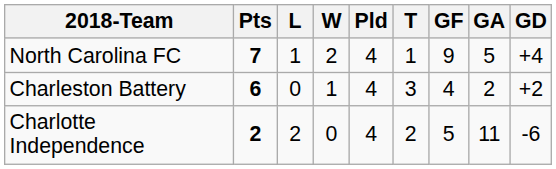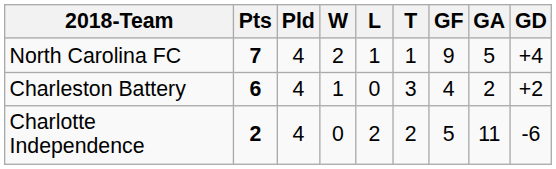 <table class="wikitable" style="text-align: center;">
 <tr>
 <th width="165">2018-Team</th>
 <th width="20">Pts</th>
+<th width="20">Pld</th>
+<th width="20">W</th>
 <th width="20">L</th>
-<th width="20">W</th>
-<th width="20">Pld</th>
 <th width="20">T</th>
 <th width="20">GF</th>
 <th width="20">GA</th>
 <th width="20">GD</th>
 </tr>
 <tr>
 <td style="text-align:left;">North Carolina FC</td>
 <td><strong>7</strong></td>
+<td>4</td>
+<td>2</td>
 <td>1</td>
-<td>2</td>
-<td>4</td>
 <td>1</td>
 <td>9</td>
 <td>5</td>
 <td>+4</td>
 </tr>
 <tr>
 <td style="text-align:left;">Charleston Battery</td>
 <td><strong>6</strong></td>
+<td>4</td>
+<td>1</td>
 <td>0</td>
-<td>1</td>
-<td>4</td>
 <td>3</td>
 <td>4</td>
 <td>2</td>
 <td>+2</td>
 </tr>
 <tr>
 <td style="text-align:left;">Charlotte Independence</td>
 <td><strong>2</strong></td>
+<td>4</td>
+<td>0</td>
 <td>2</td>
-<td>0</td>
-<td>4</td>
 <td>2</td>
 <td>5</td>
 <td>11</td>
 <td>-6</td>
 </tr>
 </table>
